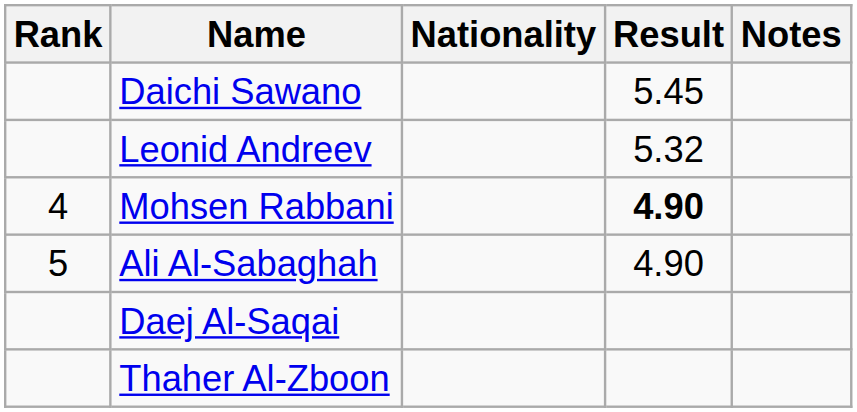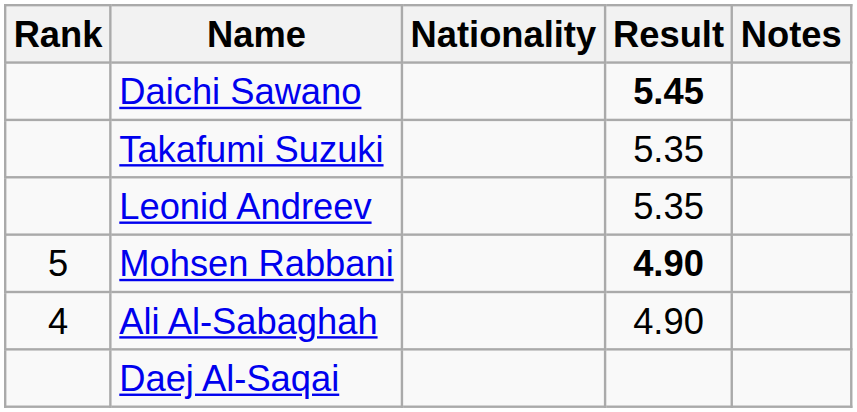 <table class="wikitable sortable" style="text-align:center;font-size:95%">
 <tr>
 <th>Rank</th>
 <th>Name</th>
 <th>Nationality</th>
 <th>Result</th>
 <th>Notes</th>
 </tr>
 <tr>
 <td></td>
 <td align=left><a href='#'>Daichi Sawano</a></td>
 <td align=left></td>
-<td>5.45</td>
+<td><strong>5.45</strong></td>
+<td></td>
+</tr>
+<tr>
+<td></td>
+<td align=left><a href='#'>Takafumi Suzuki</a></td>
+<td align=left></td>
+<td>5.35</td>
 <td></td>
 </tr>
 <tr>
 <td></td>
 <td align=left><a href='#'>Leonid Andreev</a></td>
 <td align=left></td>
-<td>5.32</td>
+<td>5.35</td>
 <td></td>
 </tr>
 <tr>
-<td>4</td>
+<td>5</td>
 <td align=left><a href='#'>Mohsen Rabbani</a></td>
 <td align=left></td>
 <td><strong>4.90</strong></td>
 <td></td>
 </tr>
 <tr>
-<td>5</td>
+<td>4</td>
 <td align=left><a href='#'>Ali Al-Sabaghah</a></td>
 <td align=left></td>
 <td>4.90</td>
 <td></td>
 </tr>
 <tr>
 <td></td>
 <td align=left><a href='#'>Daej Al-Saqai</a></td>
 <td align=left></td>
 <td></td>
 <td></td>
 </tr>
-<tr>
-<td></td>
-<td align=left><a href='#'>Thaher Al-Zboon</a></td>
-<td align=left></td>
-<td></td>
-<td></td>
-</tr>
 </table>
